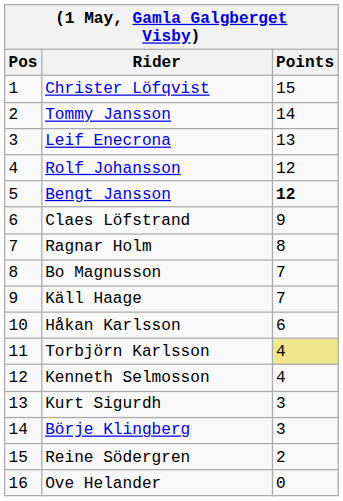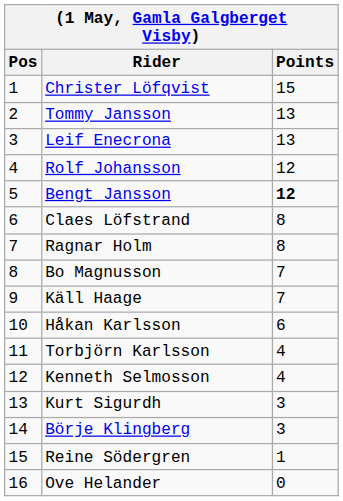 <table class="wikitable">
 <tr>
 <th colspan="6">(1 May, <a href='#'>Gamla Galgberget</a><br><a href='#'>Visby</a>)</th>
 </tr>
 <tr>
 <th width=20>Pos</th>
 <th width=180>Rider</th>
 <th width=40>Points</th>
 </tr>
 <tr>
 <td>1</td>
 <td style="text-align:left;"><a href='#'>Christer Löfqvist </a></td>
 <td>15</td>
 </tr>
 <tr>
 <td>2</td>
 <td style="text-align:left;"><a href='#'>Tommy Jansson</a></td>
-<td>14</td>
+<td>13</td>
 </tr>
 <tr>
 <td>3</td>
 <td style="text-align:left;"><a href='#'>Leif Enecrona</a></td>
 <td>13</td>
 </tr>
 <tr>
 <td>4</td>
 <td style="text-align:left;"><a href='#'>Rolf Johansson</a></td>
 <td>12</td>
 </tr>
 <tr>
 <td>5</td>
 <td style="text-align:left;"><a href='#'>Bengt Jansson</a></td>
 <td><strong>12</strong></td>
 </tr>
 <tr>
 <td>6</td>
 <td style="text-align:left;">Claes Löfstrand</td>
-<td>9</td>
+<td>8</td>
 </tr>
 <tr>
 <td>7</td>
 <td style="text-align:left;">Ragnar Holm</td>
 <td>8</td>
 </tr>
 <tr>
 <td>8</td>
 <td style="text-align:left;">Bo Magnusson</td>
 <td>7</td>
 </tr>
 <tr>
 <td>9</td>
 <td style="text-align:left;">Käll Haage</td>
 <td>7</td>
 </tr>
 <tr>
 <td>10</td>
 <td style="text-align:left;">Håkan Karlsson</td>
 <td>6</td>
 </tr>
 <tr>
 <td>11</td>
 <td style="text-align:left;">Torbjörn Karlsson</td>
-<td style="background: khaki;">4</td>
+<td>4</td>
 </tr>
 <tr>
 <td>12</td>
 <td style="text-align:left;">Kenneth Selmosson</td>
 <td>4</td>
 </tr>
 <tr>
 <td>13</td>
 <td style="text-align:left;">Kurt Sigurdh</td>
 <td>3</td>
 </tr>
 <tr>
 <td>14</td>
 <td style="text-align:left;"><a href='#'>Börje Klingberg</a></td>
 <td>3</td>
 </tr>
 <tr>
 <td>15</td>
 <td style="text-align:left;">Reine Södergren</td>
-<td>2</td>
+<td>1</td>
 </tr>
 <tr>
 <td>16</td>
 <td style="text-align:left;">Ove Helander</td>
 <td>0</td>
 </tr>
 </table>
